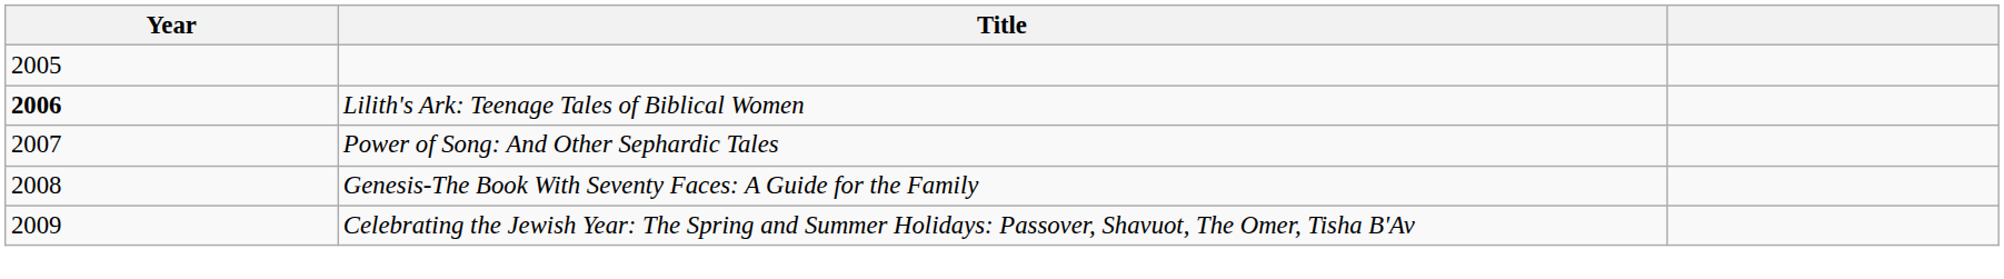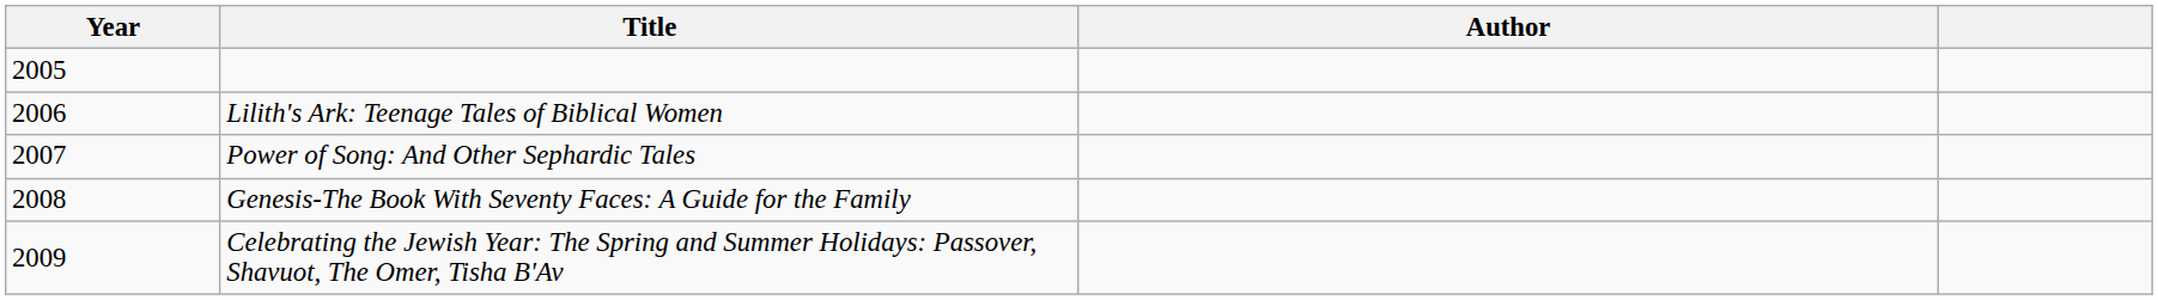 <table class="wikitable sortable" style="width:100%">
 <tr>
 <th scope="col" style="width:10%">Year</th>
 <th scope="col" style="width:40%">Title</th>
+<th scope="col" style="width:40%">Author</th>
 <th scope="col" style="width:10%"></th>
 </tr>
 <tr>
 <td>2005</td>
 <td><em></em></td>
 <td></td>
+<td></td>
 </tr>
 <tr>
-<td><strong>2006</strong></td>
+<td>2006</td>
 <td><em>Lilith's Ark: Teenage Tales of Biblical Women</em></td>
+<td></td>
 <td></td>
 </tr>
 <tr>
 <td>2007</td>
 <td><em>Power of Song: And Other Sephardic Tales</em></td>
 <td></td>
+<td></td>
 </tr>
 <tr>
 <td>2008</td>
 <td><em>Genesis-The Book With Seventy Faces: A Guide for the Family</em></td>
+<td></td>
 <td></td>
 </tr>
 <tr>
 <td>2009</td>
 <td><em>Celebrating the Jewish Year: The Spring and Summer Holidays: Passover, Shavuot, The Omer, Tisha B'Av</em></td>
 <td></td>
+<td></td>
 </tr>
 </table>
